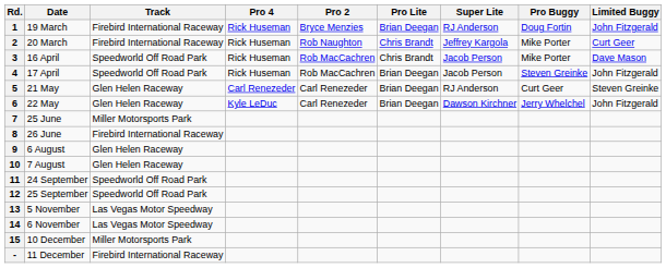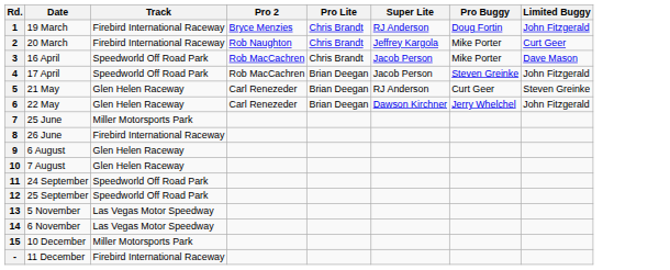 <table class="wikitable" style="font-size:85%;">
 <tr>
 <th>Rd.</th>
 <th>Date</th>
 <th>Track</th>
-<th>Pro 4</th>
 <th>Pro 2</th>
 <th>Pro Lite</th>
 <th>Super Lite</th>
 <th>Pro Buggy</th>
 <th>Limited Buggy</th>
 </tr>
 <tr>
 <th>1</th>
 <td>19 March</td>
 <td>Firebird International Raceway</td>
-<td><a href='#'>Rick Huseman</a></td>
 <td><a href='#'>Bryce Menzies</a></td>
-<td><a href='#'>Brian Deegan</a></td>
+<td><a href='#'>Chris Brandt</a></td>
 <td><a href='#'>RJ Anderson</a></td>
 <td><a href='#'>Doug Fortin</a></td>
 <td><a href='#'>John Fitzgerald</a></td>
 </tr>
 <tr>
 <th>2</th>
 <td>20 March</td>
 <td>Firebird International Raceway</td>
-<td>Rick Huseman</td>
 <td><a href='#'>Rob Naughton</a></td>
 <td><a href='#'>Chris Brandt</a></td>
 <td><a href='#'>Jeffrey Kargola</a></td>
 <td>Mike Porter</td>
 <td><a href='#'>Curt Geer</a></td>
 </tr>
 <tr>
 <th>3</th>
 <td>16 April</td>
 <td>Speedworld Off Road Park</td>
-<td>Rick Huseman</td>
 <td><a href='#'>Rob MacCachren</a></td>
 <td>Chris Brandt</td>
 <td><a href='#'>Jacob Person</a></td>
 <td>Mike Porter</td>
 <td><a href='#'>Dave Mason</a></td>
 </tr>
 <tr>
 <th>4</th>
 <td>17 April</td>
 <td>Speedworld Off Road Park</td>
-<td>Rick Huseman</td>
 <td>Rob MacCachren</td>
 <td>Brian Deegan</td>
 <td>Jacob Person</td>
 <td><a href='#'>Steven Greinke</a></td>
 <td>John Fitzgerald</td>
 </tr>
 <tr>
 <th>5</th>
 <td>21 May</td>
 <td>Glen Helen Raceway</td>
-<td><a href='#'>Carl Renezeder</a></td>
 <td>Carl Renezeder</td>
 <td>Brian Deegan</td>
 <td>RJ Anderson</td>
 <td>Curt Geer</td>
 <td>Steven Greinke</td>
 </tr>
 <tr>
 <th>6</th>
 <td>22 May</td>
 <td>Glen Helen Raceway</td>
-<td><a href='#'>Kyle LeDuc</a></td>
 <td>Carl Renezeder</td>
 <td>Brian Deegan</td>
 <td><a href='#'>Dawson Kirchner</a></td>
 <td><a href='#'>Jerry Whelchel</a></td>
 <td>John Fitzgerald</td>
 </tr>
 <tr>
 <th>7</th>
 <td>25 June</td>
 <td>Miller Motorsports Park</td>
 <td></td>
 <td></td>
 <td></td>
 <td></td>
 <td></td>
-<td></td>
 </tr>
 <tr>
 <th>8</th>
 <td>26 June</td>
 <td>Firebird International Raceway</td>
-<td></td>
 <td></td>
 <td></td>
 <td></td>
 <td></td>
 <td></td>
 </tr>
 <tr>
 <th>9</th>
 <td>6 August</td>
 <td>Glen Helen Raceway</td>
 <td></td>
 <td></td>
 <td></td>
 <td></td>
 <td></td>
-<td></td>
 </tr>
 <tr>
 <th>10</th>
 <td>7 August</td>
 <td>Glen Helen Raceway</td>
-<td></td>
 <td></td>
 <td></td>
 <td></td>
 <td></td>
 <td></td>
 </tr>
 <tr>
 <th>11</th>
 <td>24 September</td>
 <td>Speedworld Off Road Park</td>
 <td></td>
 <td></td>
 <td></td>
 <td></td>
 <td></td>
-<td></td>
 </tr>
 <tr>
 <th>12</th>
 <td>25 September</td>
 <td>Speedworld Off Road Park</td>
-<td></td>
 <td></td>
 <td></td>
 <td></td>
 <td></td>
 <td></td>
 </tr>
 <tr>
 <th>13</th>
 <td>5 November</td>
 <td>Las Vegas Motor Speedway</td>
 <td></td>
 <td></td>
 <td></td>
 <td></td>
 <td></td>
-<td></td>
 </tr>
 <tr>
 <th>14</th>
 <td>6 November</td>
 <td>Las Vegas Motor Speedway</td>
-<td></td>
 <td></td>
 <td></td>
 <td></td>
 <td></td>
 <td></td>
 </tr>
 <tr>
 <th>15</th>
 <td>10 December</td>
 <td>Miller Motorsports Park</td>
 <td></td>
 <td></td>
 <td></td>
 <td></td>
 <td></td>
-<td></td>
 </tr>
 <tr>
 <th>-</th>
 <td>11 December</td>
 <td>Firebird International Raceway</td>
 <td></td>
 <td></td>
 <td></td>
 <td></td>
 <td></td>
-<td></td>
 </tr>
 </table>
